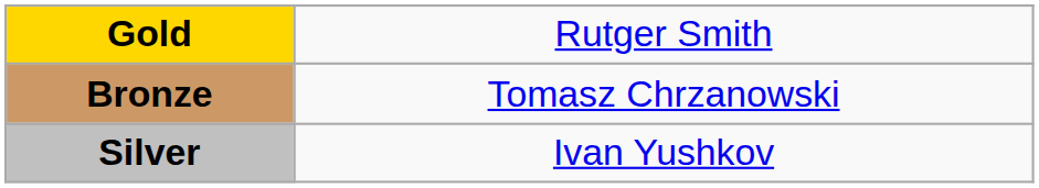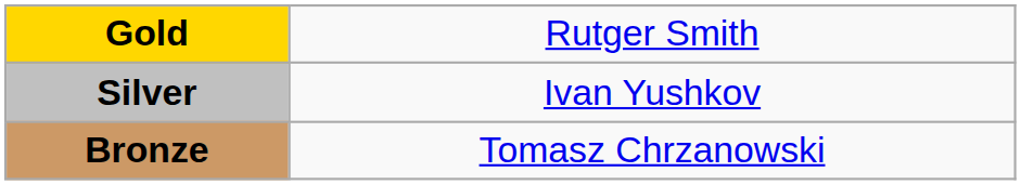 <table class="wikitable" style="text-align:center; " width="35%">
 <tr>
 <td bgcolor="gold"><strong>Gold</strong></td>
 <td><a href='#'>Rutger Smith</a><br>  <small><em></em></small></td>
 </tr>
 <tr>
+<td bgcolor="silver"><strong>Silver</strong></td>
+<td><a href='#'>Ivan Yushkov</a><br>  <small><em></em></small></td>
+</tr>
+<tr>
 <td bgcolor="CC9966"><strong>Bronze</strong></td>
 <td><a href='#'>Tomasz Chrzanowski</a><br>  <small><em></em></small></td>
 </tr>
-<tr>
-<td bgcolor="silver"><strong>Silver</strong></td>
-<td><a href='#'>Ivan Yushkov</a><br>  <small><em></em></small></td>
-</tr>
 </table>
